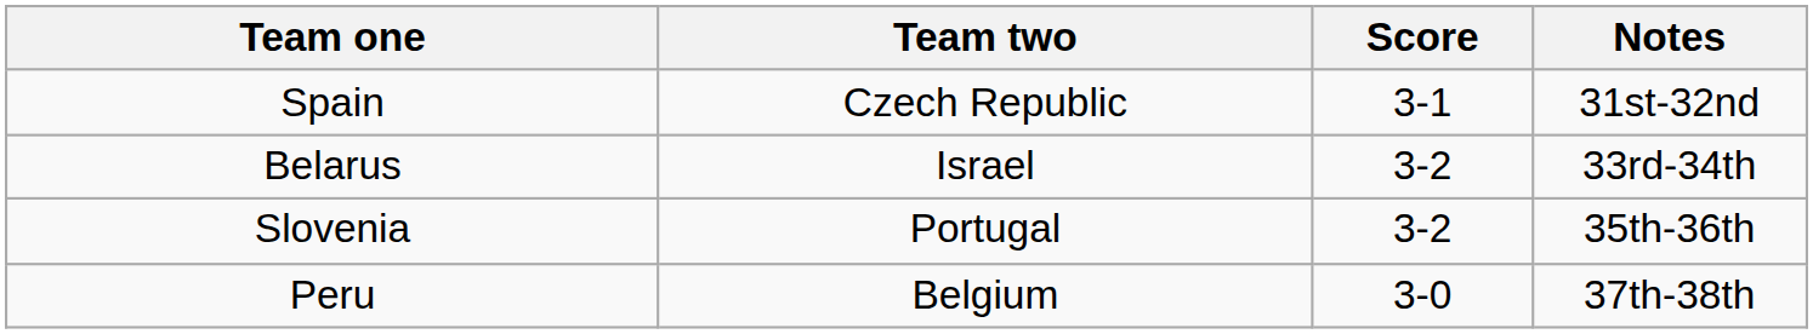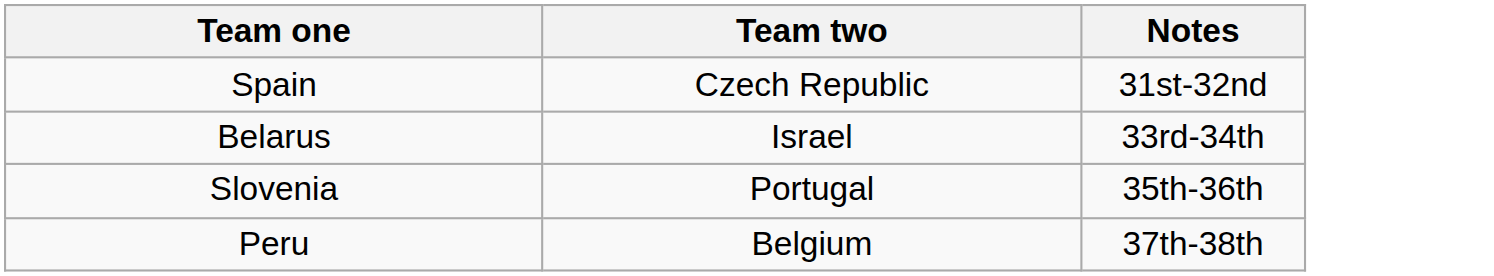 <table class="wikitable" style="text-align: center">
 <tr>
 <th width=250>Team one</th>
 <th width=250>Team two</th>
-<th width=80>Score</th>
 <th width=100>Notes</th>
 </tr>
 <tr>
 <td> Spain</td>
 <td> Czech Republic</td>
-<td>3-1</td>
 <td>31st-32nd</td>
 </tr>
 <tr>
 <td> Belarus</td>
 <td> Israel</td>
-<td>3-2</td>
 <td>33rd-34th</td>
 </tr>
 <tr>
 <td> Slovenia</td>
 <td> Portugal</td>
-<td>3-2</td>
 <td>35th-36th</td>
 </tr>
 <tr>
 <td> Peru</td>
 <td> Belgium</td>
-<td>3-0</td>
 <td>37th-38th</td>
 </tr>
 </table>
